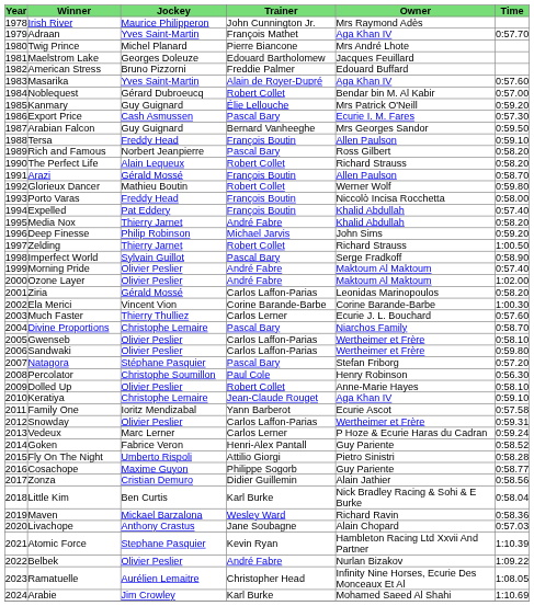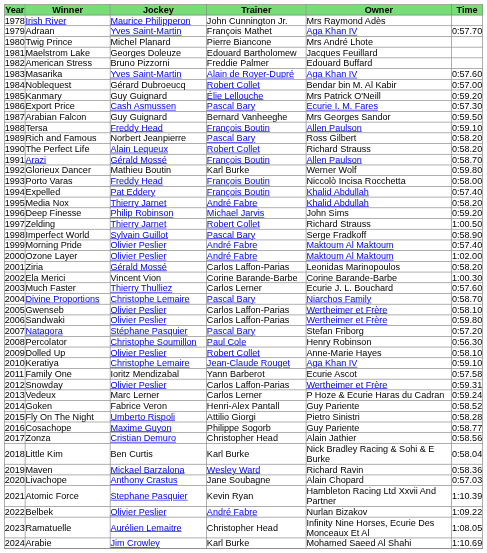 <table class = "sortable" | border="1" cellpadding="0" style="border-collapse: collapse; font-size:90%">
 <tr bgcolor="#77dd77" align="center">
 <th>Year</th>
 <th>Winner</th>
 <th>Jockey</th>
 <th>Trainer</th>
 <th>Owner</th>
 <th>Time</th>
 </tr>
 <tr>
 <td>1978</td>
 <td width=134px><a href='#'>Irish River</a></td>
 <td width=152px><a href='#'>Maurice Philipperon</a></td>
 <td width=157px>John Cunnington Jr.</td>
 <td width=230px>Mrs Raymond Adès</td>
 <td></td>
 </tr>
 <tr>
 <td>1979</td>
 <td>Adraan</td>
 <td><a href='#'>Yves Saint-Martin</a></td>
 <td>François Mathet</td>
 <td><a href='#'>Aga Khan IV</a></td>
 <td>0:57.70</td>
 </tr>
 <tr>
 <td>1980</td>
 <td>Twig Prince</td>
 <td>Michel Planard</td>
 <td>Pierre Biancone</td>
 <td>Mrs André Lhote</td>
 <td></td>
 </tr>
 <tr>
 <td>1981</td>
 <td>Maelstrom Lake</td>
 <td>Georges Doleuze</td>
 <td>Edouard Bartholomew</td>
 <td>Jacques Feuillard</td>
 <td></td>
 </tr>
 <tr>
 <td>1982</td>
 <td>American Stress</td>
 <td>Bruno Pizzorni</td>
 <td>Freddie Palmer</td>
 <td>Edouard Buffard</td>
 <td></td>
 </tr>
 <tr>
 <td>1983</td>
 <td>Masarika</td>
 <td><a href='#'>Yves Saint-Martin</a></td>
 <td><a href='#'>Alain de Royer-Dupré</a></td>
 <td><a href='#'>Aga Khan IV</a></td>
 <td>0:57.60</td>
 </tr>
 <tr>
 <td>1984</td>
 <td>Noblequest</td>
 <td>Gérard Dubroeucq</td>
 <td><a href='#'>Robert Collet</a></td>
 <td>Bendar bin M. Al Kabir </td>
 <td>0:57.00</td>
 </tr>
 <tr>
 <td>1985</td>
 <td>Kanmary</td>
 <td>Guy Guignard</td>
 <td><a href='#'>Élie Lellouche</a></td>
 <td>Mrs Patrick O'Neill</td>
 <td>0:59.20</td>
 </tr>
 <tr>
 <td>1986</td>
 <td>Export Price</td>
 <td><a href='#'>Cash Asmussen</a></td>
 <td><a href='#'>Pascal Bary</a></td>
 <td><a href='#'>Ecurie I. M. Fares</a></td>
 <td>0:57.30</td>
 </tr>
 <tr>
 <td>1987</td>
 <td>Arabian Falcon</td>
 <td>Guy Guignard</td>
 <td>Bernard Vanheeghe</td>
 <td>Mrs Georges Sandor</td>
 <td>0:59.50</td>
 </tr>
 <tr>
 <td>1988</td>
 <td>Tersa</td>
 <td><a href='#'>Freddy Head</a></td>
 <td><a href='#'>François Boutin</a></td>
 <td><a href='#'>Allen Paulson</a></td>
 <td>0:59.10</td>
 </tr>
 <tr>
 <td>1989</td>
 <td>Rich and Famous</td>
 <td>Norbert Jeanpierre</td>
 <td><a href='#'>Pascal Bary</a></td>
 <td>Ross Gilbert</td>
 <td>0:58.20</td>
 </tr>
 <tr>
 <td>1990</td>
 <td>The Perfect Life</td>
 <td><a href='#'>Alain Lequeux</a></td>
 <td><a href='#'>Robert Collet</a></td>
 <td>Richard Strauss</td>
 <td>0:58.20</td>
 </tr>
 <tr>
 <td>1991</td>
 <td><a href='#'>Arazi</a></td>
 <td><a href='#'>Gérald Mossé</a></td>
 <td><a href='#'>François Boutin</a></td>
 <td><a href='#'>Allen Paulson</a></td>
 <td>0:58.70</td>
 </tr>
 <tr>
 <td>1992</td>
 <td>Glorieux Dancer</td>
 <td>Mathieu Boutin</td>
-<td><a href='#'>Robert Collet</a></td>
+<td>Karl Burke</td>
 <td>Werner Wolf</td>
 <td>0:59.80</td>
 </tr>
 <tr>
 <td>1993</td>
 <td>Porto Varas</td>
 <td><a href='#'>Freddy Head</a></td>
 <td><a href='#'>François Boutin</a></td>
 <td>Niccolò Incisa Rocchetta </td>
 <td>0:58.00</td>
 </tr>
 <tr>
 <td>1994</td>
 <td>Expelled</td>
 <td><a href='#'>Pat Eddery</a></td>
 <td><a href='#'>François Boutin</a></td>
 <td><a href='#'>Khalid Abdullah</a></td>
 <td>0:57.40</td>
 </tr>
 <tr>
 <td>1995</td>
 <td>Media Nox</td>
 <td><a href='#'>Thierry Jarnet</a></td>
 <td><a href='#'>André Fabre</a></td>
 <td><a href='#'>Khalid Abdullah</a></td>
 <td>0:58.20</td>
 </tr>
 <tr>
 <td>1996</td>
 <td>Deep Finesse</td>
 <td><a href='#'>Philip Robinson</a></td>
 <td><a href='#'>Michael Jarvis</a></td>
 <td>John Sims</td>
 <td>0:59.20</td>
 </tr>
 <tr>
 <td>1997</td>
 <td>Zelding</td>
 <td><a href='#'>Thierry Jarnet</a></td>
 <td><a href='#'>Robert Collet</a></td>
 <td>Richard Strauss</td>
 <td>1:00.50</td>
 </tr>
 <tr>
 <td>1998</td>
 <td>Imperfect World</td>
 <td><a href='#'>Sylvain Guillot</a></td>
 <td><a href='#'>Pascal Bary</a></td>
 <td>Serge Fradkoff</td>
 <td>0:58.90</td>
 </tr>
 <tr>
 <td>1999</td>
 <td>Morning Pride</td>
 <td><a href='#'>Olivier Peslier</a></td>
 <td><a href='#'>André Fabre</a></td>
 <td><a href='#'>Maktoum Al Maktoum</a></td>
 <td>0:57.40</td>
 </tr>
 <tr>
 <td>2000</td>
 <td>Ozone Layer</td>
 <td><a href='#'>Olivier Peslier</a></td>
 <td><a href='#'>André Fabre</a></td>
 <td><a href='#'>Maktoum Al Maktoum</a></td>
 <td>1:02.00</td>
 </tr>
 <tr>
 <td>2001</td>
 <td>Ziria</td>
 <td><a href='#'>Gérald Mossé</a></td>
 <td>Carlos Laffon-Parias</td>
 <td>Leonidas Marinopoulos</td>
 <td>0:58.20</td>
 </tr>
 <tr>
 <td>2002</td>
 <td>Ela Merici</td>
 <td>Vincent Vion</td>
 <td>Corine Barande-Barbe</td>
 <td>Corine Barande-Barbe</td>
 <td>1:00.30</td>
 </tr>
 <tr>
 <td>2003</td>
 <td>Much Faster</td>
 <td><a href='#'>Thierry Thulliez</a></td>
 <td>Carlos Lerner</td>
 <td>Ecurie J. L. Bouchard</td>
 <td>0:57.60</td>
 </tr>
 <tr>
 <td>2004</td>
 <td><a href='#'>Divine Proportions</a></td>
 <td><a href='#'>Christophe Lemaire</a></td>
 <td><a href='#'>Pascal Bary</a></td>
 <td><a href='#'>Niarchos Family</a></td>
 <td>0:58.70</td>
 </tr>
 <tr>
 <td>2005</td>
 <td>Gwenseb</td>
 <td><a href='#'>Olivier Peslier</a></td>
 <td>Carlos Laffon-Parias</td>
 <td><a href='#'>Wertheimer et Frère</a></td>
 <td>0:58.10</td>
 </tr>
 <tr>
 <td>2006</td>
 <td>Sandwaki</td>
 <td><a href='#'>Olivier Peslier</a></td>
 <td>Carlos Laffon-Parias</td>
 <td><a href='#'>Wertheimer et Frère</a></td>
 <td>0:59.80</td>
 </tr>
 <tr>
 <td>2007</td>
 <td><a href='#'>Natagora</a></td>
 <td><a href='#'>Stéphane Pasquier</a></td>
 <td><a href='#'>Pascal Bary</a></td>
 <td>Stefan Friborg</td>
 <td>0:57.20</td>
 </tr>
 <tr>
 <td>2008</td>
 <td>Percolator</td>
 <td><a href='#'>Christophe Soumillon</a></td>
 <td><a href='#'>Paul Cole</a></td>
 <td>Henry Robinson</td>
 <td>0:56.30</td>
 </tr>
 <tr>
 <td>2009</td>
 <td>Dolled Up</td>
 <td><a href='#'>Olivier Peslier</a></td>
 <td><a href='#'>Robert Collet</a></td>
 <td>Anne-Marie Hayes</td>
 <td>0:58.10</td>
 </tr>
 <tr>
 <td>2010</td>
 <td>Keratiya</td>
 <td><a href='#'>Christophe Lemaire</a></td>
 <td><a href='#'>Jean-Claude Rouget</a></td>
 <td><a href='#'>Aga Khan IV</a></td>
 <td>0:59.10</td>
 </tr>
 <tr>
 <td>2011</td>
 <td>Family One</td>
 <td>Ioritz Mendizabal</td>
 <td>Yann Barberot</td>
 <td>Ecurie Ascot</td>
 <td>0:57.58</td>
 </tr>
 <tr>
 <td>2012</td>
 <td>Snowday</td>
 <td><a href='#'>Olivier Peslier</a></td>
 <td>Carlos Laffon-Parias</td>
 <td><a href='#'>Wertheimer et Frère</a></td>
 <td>0:59.31</td>
 </tr>
 <tr>
 <td>2013</td>
 <td>Vedeux</td>
 <td>Marc Lerner</td>
 <td>Carlos Lerner</td>
 <td>P Hoze & Ecurie Haras du Cadran</td>
 <td>0:59.24</td>
 </tr>
 <tr>
 <td>2014</td>
 <td>Goken</td>
 <td>Fabrice Veron</td>
 <td>Henri-Alex Pantall</td>
 <td>Guy Pariente</td>
 <td>0:58.52</td>
 </tr>
 <tr>
 <td>2015</td>
 <td>Fly On The Night</td>
 <td><a href='#'>Umberto Rispoli</a></td>
 <td>Attilio Giorgi</td>
 <td>Pietro Sinistri</td>
 <td>0:58.28</td>
 </tr>
 <tr>
 <td>2016</td>
 <td>Cosachope</td>
 <td><a href='#'>Maxime Guyon</a></td>
 <td>Philippe Sogorb</td>
 <td>Guy Pariente</td>
 <td>0:58.77</td>
 </tr>
 <tr>
 <td>2017</td>
 <td>Zonza</td>
 <td><a href='#'>Cristian Demuro</a></td>
-<td>Didier Guillemin</td>
+<td>Christopher Head</td>
 <td>Alain Jathier</td>
 <td>0:58.56</td>
 </tr>
 <tr>
 <td>2018</td>
 <td>Little Kim</td>
 <td>Ben Curtis</td>
 <td>Karl Burke</td>
 <td>Nick Bradley Racing & Sohi & E Burke</td>
 <td>0:58.04</td>
 </tr>
 <tr>
 <td>2019</td>
 <td>Maven</td>
 <td><a href='#'>Mickael Barzalona</a></td>
 <td><a href='#'>Wesley Ward</a></td>
 <td>Richard Ravin</td>
 <td>0:58.36</td>
 </tr>
 <tr>
 <td>2020</td>
 <td>Livachope </td>
 <td><a href='#'>Anthony Crastus</a></td>
 <td>Jane Soubagne</td>
 <td>Alain Chopard</td>
 <td>0:57.03</td>
 </tr>
 <tr>
 <td>2021</td>
 <td>Atomic Force </td>
 <td><a href='#'>Stephane Pasquier</a></td>
 <td>Kevin Ryan</td>
 <td>Hambleton Racing Ltd Xxvii And Partner</td>
 <td>1:10.39</td>
 </tr>
 <tr>
 <td>2022</td>
 <td>Belbek </td>
 <td><a href='#'>Olivier Peslier</a></td>
 <td><a href='#'>André Fabre</a></td>
 <td>Nurlan Bizakov</td>
 <td>1:09.22</td>
 </tr>
 <tr>
 <td>2023</td>
 <td>Ramatuelle</td>
 <td><a href='#'>Aurélien Lemaitre</a></td>
 <td>Christopher Head</td>
 <td>Infinity Nine Horses, Ecurie Des Monceaux Et Al</td>
 <td>1:08.05</td>
 </tr>
 <tr>
 <td>2024</td>
 <td>Arabie</td>
 <td><a href='#'>Jim Crowley</a></td>
 <td>Karl Burke</td>
 <td>Mohamed Saeed Al Shahi</td>
 <td>1:10.69</td>
 </tr>
 <tr>
 </tr>
 </table>
